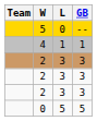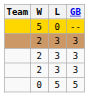 <table class="wikitable" style="text-align:center;">
 <tr>
 <th>Team</th>
 <th width=20px>W</th>
 <th width=20px>L</th>
 <th width=20px><a href='#'>GB</a></th>
 </tr>
 <tr bgcolor=gold>
 <td align="left"></td>
 <td>5</td>
 <td>0</td>
 <td>--</td>
-</tr>
-<tr bgcolor=silver>
-<td align="left"></td>
-<td>4</td>
-<td>1</td>
-<td>1</td>
 </tr>
 <tr bgcolor="CC9966">
 <td align="left"></td>
 <td>2</td>
 <td>3</td>
 <td>3</td>
 </tr>
 <tr>
 <td align="left"></td>
 <td>2</td>
 <td>3</td>
 <td>3</td>
 </tr>
 <tr align="center">
 <td align="left"></td>
 <td>2</td>
 <td>3</td>
 <td>3</td>
 </tr>
 <tr align="center">
 <td align="left"></td>
 <td>0</td>
 <td>5</td>
 <td>5</td>
 </tr>
 </table>
